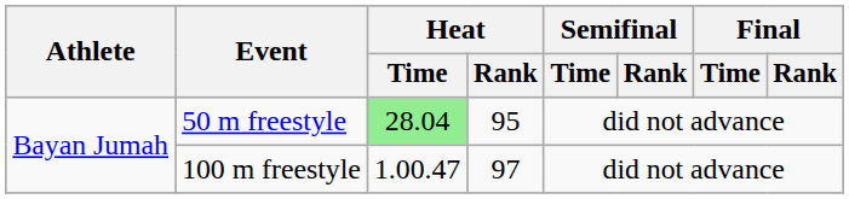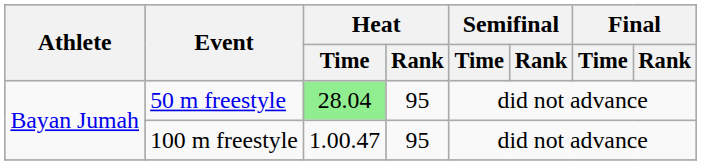 <table class=wikitable style="font-size:90%">
 <tr>
 <th rowspan="2">Athlete</th>
 <th rowspan="2">Event</th>
 <th colspan="2">Heat</th>
 <th colspan="2">Semifinal</th>
 <th colspan="2">Final</th>
 </tr>
 <tr style="font-size:95%">
 <th>Time</th>
 <th>Rank</th>
 <th>Time</th>
 <th>Rank</th>
 <th>Time</th>
 <th>Rank</th>
 </tr>
 <tr align=center>
 <td align=left rowspan=2><a href='#'>Bayan Jumah</a></td>
 <td align=left><a href='#'>50 m freestyle</a></td>
 <td style="background: lightgreen;">28.04</td>
 <td>95</td>
 <td colspan=4>did not advance</td>
 </tr>
 <tr align=center>
 <td align=left>100 m freestyle</td>
 <td>1.00.47</td>
-<td>97</td>
+<td>95</td>
 <td colspan=4>did not advance</td>
 </tr>
 </table>
